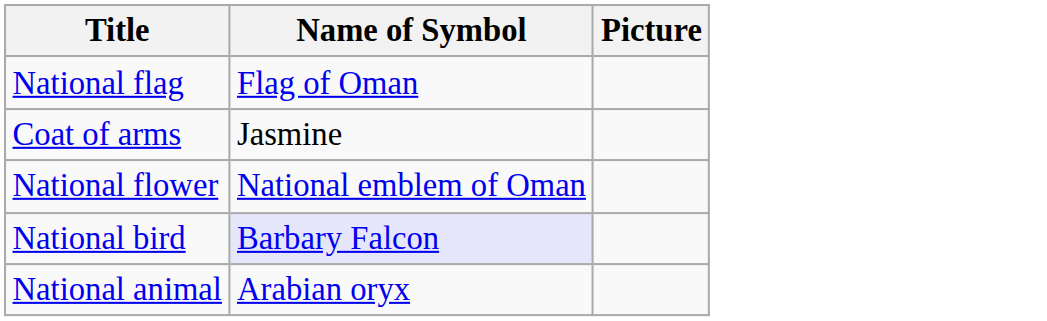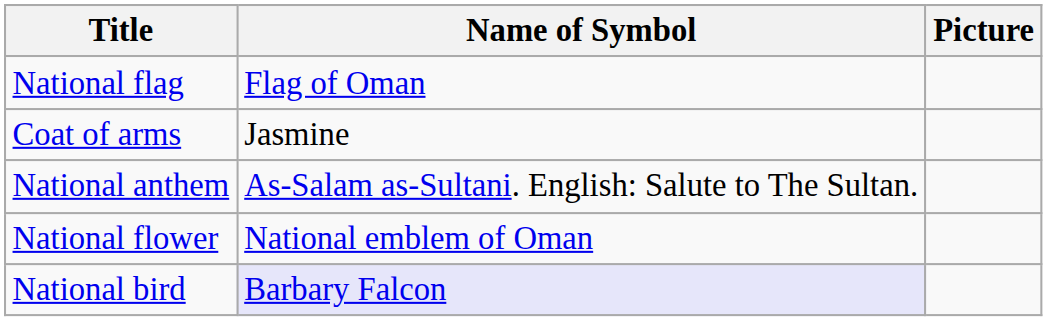 <table class="wikitable">
 <tr>
 <th>Title</th>
 <th>Name of Symbol</th>
 <th>Picture</th>
 </tr>
 <tr>
 <td><a href='#'>National flag</a></td>
 <td><a href='#'>Flag of Oman</a></td>
 <td></td>
 </tr>
 <tr>
 <td><a href='#'>Coat of arms</a></td>
 <td>Jasmine</td>
 <td></td>
 </tr>
 <tr>
+<td><a href='#'>National anthem</a></td>
+<td><a href='#'>As-Salam as-Sultani</a>. English: Salute to The Sultan.</td>
+<td></td>
+</tr>
+<tr>
 <td><a href='#'>National flower</a></td>
 <td><a href='#'>National emblem of Oman</a></td>
 <td></td>
 </tr>
 <tr>
 <td><a href='#'>National bird</a></td>
 <td style="background: lavender;"><a href='#'>Barbary Falcon</a></td>
 <td></td>
 </tr>
-<tr>
-<td><a href='#'>National animal</a></td>
-<td><a href='#'>Arabian oryx</a></td>
-<td></td>
-</tr>
 </table>
